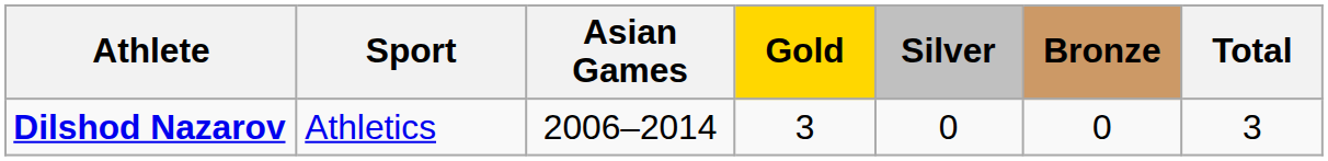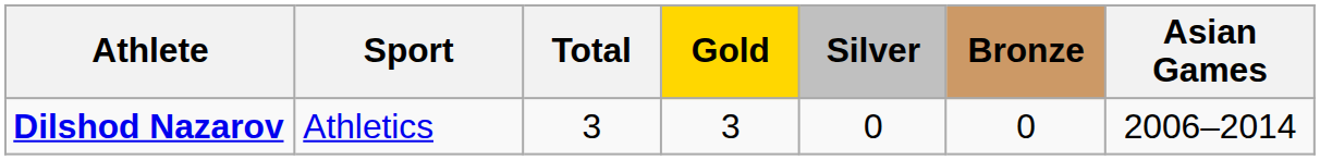 <table class="wikitable">
 <tr>
 <th width=200>Athlete</th>
 <th width=140>Sport</th>
-<th width=130>Asian Games</th>
+<th style="width:5.0em;">Total</th>
 <th style="background:gold; width:5.0em; font-weight:bold;">Gold</th>
 <th style="background:silver; width:5.0em; font-weight:bold;">Silver</th>
 <th style="background:#cc9966; width:5.0em; font-weight:bold;">Bronze</th>
-<th style="width:5.0em;">Total</th>
+<th width=130>Asian Games</th>
 </tr>
 <tr>
 <td><strong><a href='#'>Dilshod Nazarov</a></strong></td>
 <td><a href='#'>Athletics</a></td>
-<td align="center">2006–2014</td>
+<td align="center">3</td>
 <td align="center">3</td>
 <td align="center">0</td>
 <td align="center">0</td>
-<td align="center">3</td>
+<td align="center">2006–2014</td>
 </tr>
 </table>
